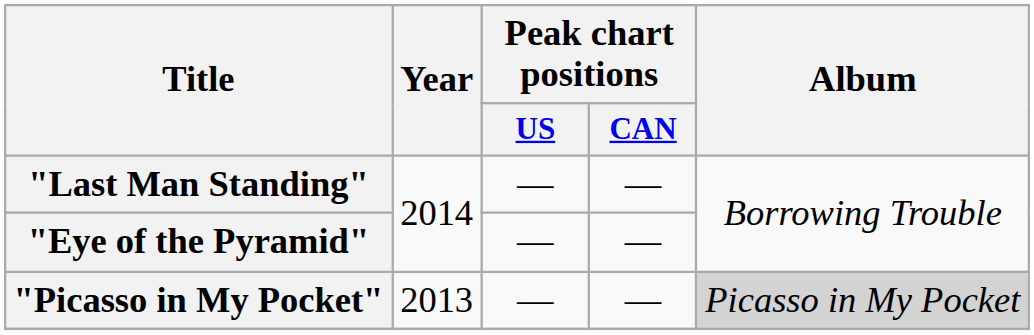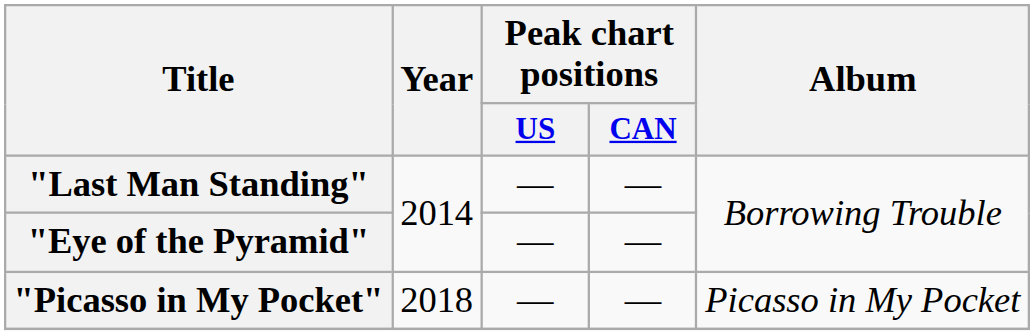 <table class="wikitable plainrowheaders" style="text-align:center;">
 <tr>
 <th scope="col" rowspan="2">Title</th>
 <th scope="col" rowspan="2">Year</th>
 <th scope="col" colspan="2">Peak chart positions</th>
 <th scope="col" rowspan="2">Album</th>
 </tr>
 <tr>
 <th scope="col" style="width:3em;font-size:85%;"><a href='#'>US</a></th>
 <th scope="col" style="width:3em;font-size:85%;"><a href='#'>CAN</a></th>
 </tr>
 <tr>
 <th scope="row">"Last Man Standing"</th>
 <td rowspan="2">2014</td>
 <td>—</td>
 <td>—</td>
 <td rowspan="2"><em>Borrowing Trouble</em></td>
 </tr>
 <tr>
 <th scope="row">"Eye of the Pyramid"</th>
 <td>—</td>
 <td>—</td>
 </tr>
 <tr>
 <th scope="row">"Picasso in My Pocket"</th>
-<td>2013</td>
+<td>2018</td>
 <td>—</td>
 <td>—</td>
-<td style="background: lightgrey;"><em>Picasso in My Pocket</em></td>
+<td><em>Picasso in My Pocket</em></td>
 </tr>
 <tr>
 </tr>
 </table>
